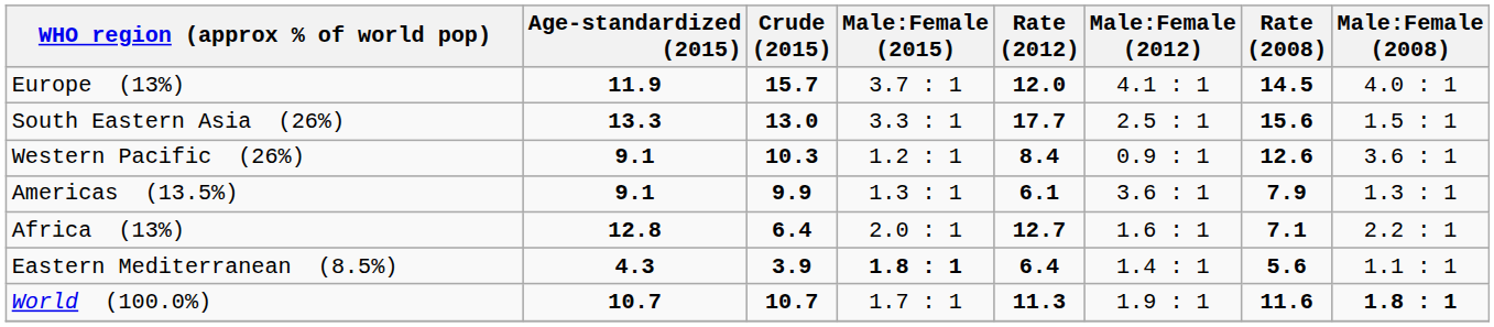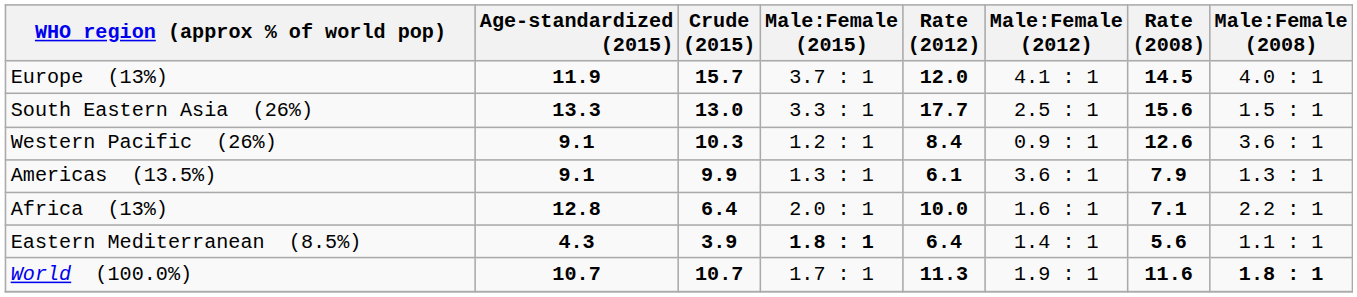 <table class="wikitable sortable" border="1" style="float:right; margin-left:1em; margin-right:0;">
 <tr style="background:#ececec;">
 <th class="unsortable"><div>  <a href='#'>WHO region</a> (approx % of world pop)  </div></th>
 <th>Age-standardized<br>          (2015)</th>
 <th>Crude<br>(2015)</th>
 <th>Male:Female<br>(2015)</th>
 <th>Rate<br>(2012)</th>
 <th>Male:Female<br>(2012)</th>
 <th>Rate<br>(2008)</th>
 <th>Male:Female<br>(2008)</th>
 </tr>
 <tr>
 <td><div>Europe  (13%)</div></td>
 <td style="text-align:center;"><strong>11.9</strong></td>
 <td style="text-align:center;"><strong>15.7</strong></td>
 <td style="text-align:center;">3.7 : 1</td>
 <td style="text-align:center;"><strong>12.0</strong></td>
 <td style="text-align:center;">4.1 : 1</td>
 <td style="text-align:center;"><strong>14.5</strong></td>
 <td style="text-align:center;">4.0 : 1</td>
 </tr>
 <tr>
 <td>South Eastern Asia  (26%)</td>
 <td style="text-align:center;"><strong>13.3</strong></td>
 <td style="text-align:center;"><strong>13.0</strong></td>
 <td style="text-align:center;">3.3 : 1</td>
 <td style="text-align:center;"><strong>17.7</strong></td>
 <td style="text-align:center;">2.5 : 1</td>
 <td style="text-align:center;"><strong>15.6</strong></td>
 <td style="text-align:center;">1.5 : 1</td>
 </tr>
 <tr>
 <td>Western Pacific  (26%)</td>
 <td style="text-align:center;"><strong>9.1</strong></td>
 <td style="text-align:center;"><strong>10.3</strong></td>
 <td style="text-align:center;">1.2 : 1</td>
 <td style="text-align:center;"><strong>8.4</strong></td>
 <td style="text-align:center;">0.9 : 1</td>
 <td style="text-align:center;"><strong>12.6</strong></td>
 <td style="text-align:center;">3.6 : 1</td>
 </tr>
 <tr>
 <td>Americas  (13.5%)</td>
 <td style="text-align:center;"><strong>9.1</strong></td>
 <td style="text-align:center;"><strong>9.9</strong></td>
 <td style="text-align:center;">1.3 : 1</td>
 <td style="text-align:center;"><strong>6.1</strong></td>
 <td style="text-align:center;">3.6 : 1</td>
 <td style="text-align:center;"><strong>7.9</strong></td>
 <td style="text-align:center;">1.3 : 1</td>
 </tr>
 <tr>
 <td>Africa  (13%)</td>
 <td style="text-align:center;"><strong>12.8</strong></td>
 <td style="text-align:center;"><strong>6.4</strong></td>
 <td style="text-align:center;">2.0 : 1</td>
-<td style="text-align:center;"><strong>12.7</strong></td>
+<td style="text-align:center;"><strong>10.0</strong></td>
 <td style="text-align:center;">1.6 : 1</td>
 <td style="text-align:center;"><strong>7.1</strong></td>
 <td style="text-align:center;">2.2 : 1</td>
 </tr>
 <tr>
 <td>Eastern Mediterranean  (8.5%)</td>
 <td style="text-align:center;"><strong>4.3</strong></td>
 <td style="text-align:center;"><strong>3.9</strong></td>
 <td style="text-align:center;"><strong>1.8 : 1</strong></td>
 <td style="text-align:center;"><strong>6.4</strong></td>
 <td style="text-align:center;">1.4 : 1</td>
 <td style="text-align:center;"><strong>5.6</strong></td>
 <td style="text-align:center;">1.1 : 1</td>
 </tr>
 <tr>
 <td><em><a href='#'>World</a></em>  (100.0%)</td>
 <td style="text-align:center;"><strong>10.7</strong></td>
 <td style="text-align:center;"><strong>10.7</strong></td>
 <td style="text-align:center;">1.7 : 1</td>
 <td style="text-align:center;"><strong>11.3</strong></td>
 <td style="text-align:center;">1.9 : 1</td>
 <td style="text-align:center;"><strong>11.6</strong></td>
 <td style="text-align:center;"><strong>1.8 : 1</strong></td>
 </tr>
 <tr>
 </tr>
 </table>
